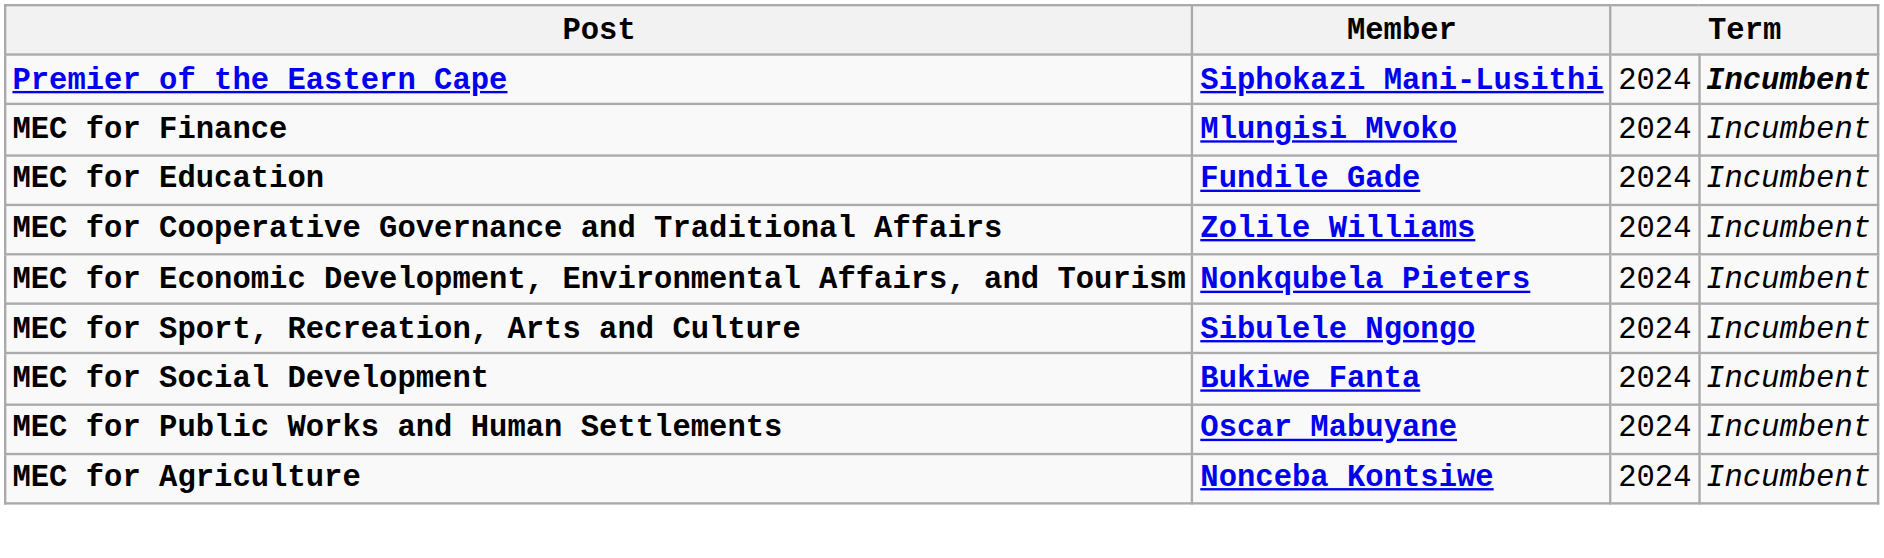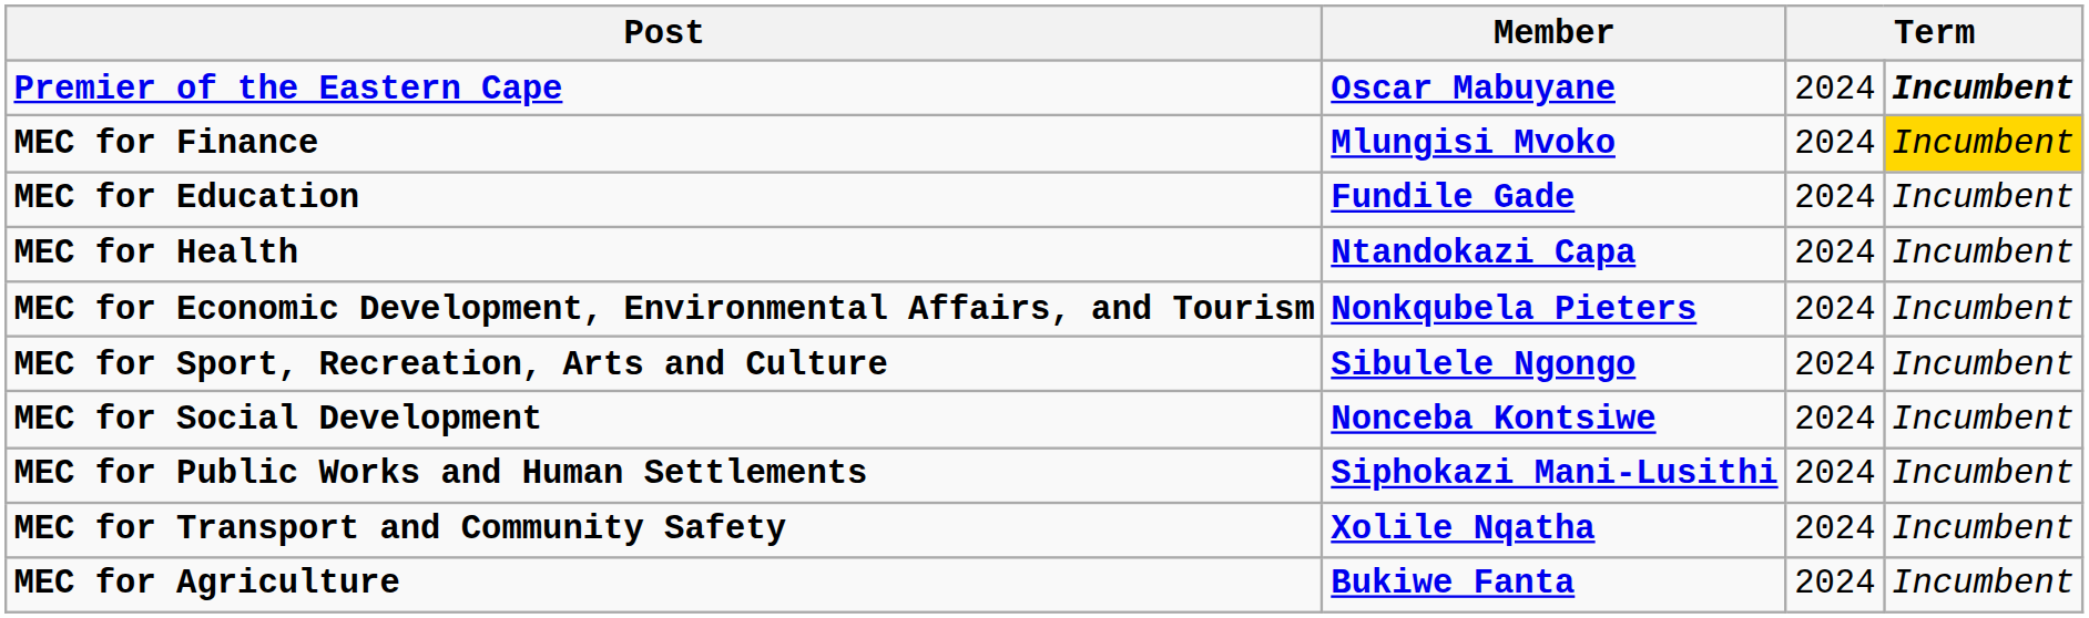 <table class="wikitable">
 <tr>
 <th>Post</th>
 <th>Member</th>
 <th colspan="2">Term</th>
 </tr>
 <tr>
 <td><strong><a href='#'>Premier of the Eastern Cape</a></strong></td>
-<td><strong><a href='#'>Siphokazi Mani-Lusithi</a></strong></td>
+<td><strong><a href='#'>Oscar Mabuyane</a></strong></td>
 <td>2024</td>
 <td><strong><em>Incumbent</em></strong></td>
 </tr>
 <tr>
 <td><strong>MEC for Finance</strong></td>
 <td><strong><a href='#'>Mlungisi Mvoko</a></strong></td>
 <td>2024</td>
-<td><em>Incumbent</em></td>
+<td style="background: gold;"><em>Incumbent</em></td>
 </tr>
 <tr>
 <td><strong>MEC for Education</strong></td>
 <td><strong><a href='#'>Fundile Gade</a></strong></td>
 <td>2024</td>
 <td><em>Incumbent</em></td>
 </tr>
 <tr>
-<td><strong>MEC for Cooperative Governance and Traditional Affairs</strong></td>
-<td><strong><a href='#'>Zolile Williams</a></strong></td>
+<td><strong>MEC for Health</strong></td>
+<td><strong><a href='#'>Ntandokazi Capa</a></strong></td>
 <td>2024</td>
 <td><em>Incumbent</em></td>
 </tr>
 <tr>
 <td><strong>MEC for Economic Development, Environmental Affairs, and Tourism</strong></td>
 <td><strong><a href='#'>Nonkqubela Pieters</a></strong></td>
 <td>2024</td>
 <td><em>Incumbent</em></td>
 </tr>
 <tr>
 <td><strong>MEC for  Sport, Recreation, Arts and Culture </strong></td>
 <td><strong><a href='#'>Sibulele Ngongo</a></strong></td>
 <td>2024</td>
 <td><em>Incumbent</em></td>
 </tr>
 <tr>
 <td><strong>MEC for Social Development</strong></td>
-<td><strong><a href='#'>Bukiwe Fanta</a></strong></td>
+<td><strong><a href='#'>Nonceba Kontsiwe</a></strong></td>
 <td>2024</td>
 <td><em>Incumbent</em></td>
 </tr>
 <tr>
 <td><strong>MEC for Public Works and Human Settlements</strong></td>
-<td><strong><a href='#'>Oscar Mabuyane</a></strong></td>
+<td><strong><a href='#'>Siphokazi Mani-Lusithi</a></strong></td>
+<td>2024</td>
+<td><em>Incumbent</em></td>
+</tr>
+<tr>
+<td><strong>MEC for Transport and Community Safety</strong></td>
+<td><strong><a href='#'>Xolile Nqatha</a></strong></td>
 <td>2024</td>
 <td><em>Incumbent</em></td>
 </tr>
 <tr>
 <td><strong>MEC for Agriculture</strong></td>
-<td><strong><a href='#'>Nonceba Kontsiwe</a></strong></td>
+<td><strong><a href='#'>Bukiwe Fanta</a></strong></td>
 <td>2024</td>
 <td><em>Incumbent</em></td>
 </tr>
 </table>
